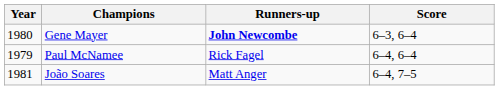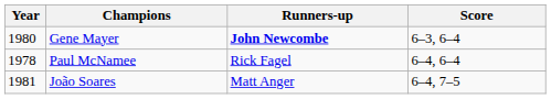 <table class="wikitable">
 <tr>
 <th style="width:40px">Year</th>
 <th style="width:200px">Champions</th>
 <th style="width:200px">Runners-up</th>
 <th style="width:150px" class="unsortable">Score</th>
 </tr>
 <tr>
 <td>1980</td>
 <td> <a href='#'>Gene Mayer</a></td>
 <td><strong> <a href='#'>John Newcombe</a></strong></td>
 <td>6–3, 6–4</td>
 </tr>
 <tr>
-<td>1979</td>
+<td>1978</td>
 <td> <a href='#'>Paul McNamee</a></td>
 <td> <a href='#'>Rick Fagel</a></td>
 <td>6–4, 6–4</td>
 </tr>
 <tr>
 <td>1981</td>
 <td> <a href='#'>João Soares</a></td>
 <td> <a href='#'>Matt Anger</a></td>
 <td>6–4, 7–5</td>
 </tr>
 </table>
